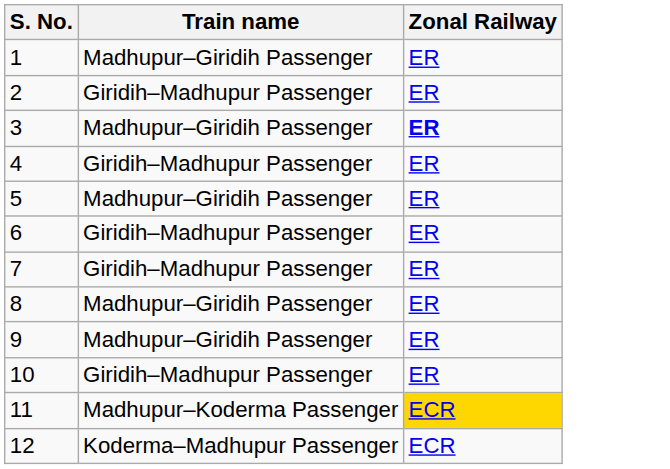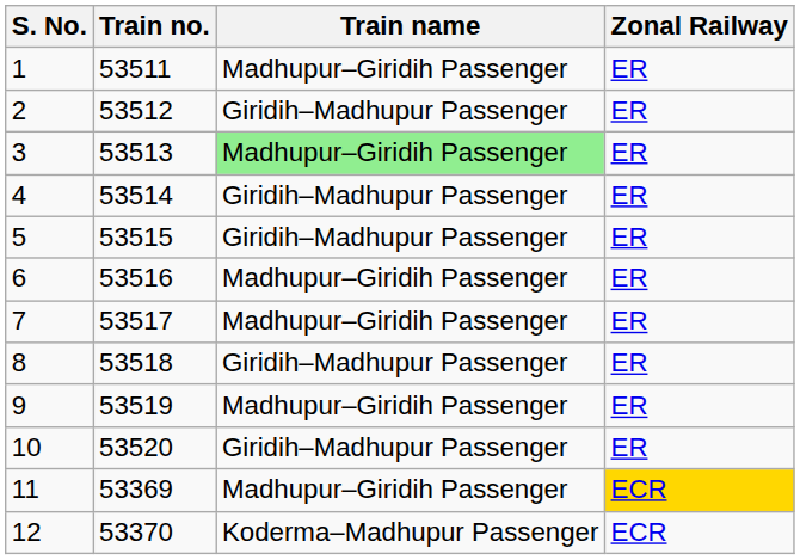 <table class="wikitable sortable">
 <tr>
 <th align="center">S. No.</th>
+<th>Train no.</th>
 <th>Train name</th>
 <th>Zonal Railway</th>
 </tr>
 <tr>
 <td>1</td>
+<td>53511</td>
 <td>Madhupur–Giridih Passenger</td>
 <td><a href='#'>ER</a></td>
 </tr>
 <tr>
 <td>2</td>
+<td>53512</td>
 <td>Giridih–Madhupur Passenger</td>
 <td><a href='#'>ER</a></td>
 </tr>
 <tr>
 <td>3</td>
-<td>Madhupur–Giridih Passenger</td>
-<td><strong><a href='#'>ER</a></strong></td>
+<td>53513</td>
+<td style="background: lightgreen;">Madhupur–Giridih Passenger</td>
+<td><a href='#'>ER</a></td>
 </tr>
 <tr>
 <td>4</td>
+<td>53514</td>
 <td>Giridih–Madhupur Passenger</td>
 <td><a href='#'>ER</a></td>
 </tr>
 <tr>
 <td>5</td>
+<td>53515</td>
+<td>Giridih–Madhupur Passenger</td>
+<td><a href='#'>ER</a></td>
+</tr>
+<tr>
+<td>6</td>
+<td>53516</td>
 <td>Madhupur–Giridih Passenger</td>
 <td><a href='#'>ER</a></td>
 </tr>
 <tr>
-<td>6</td>
+<td>7</td>
+<td>53517</td>
+<td>Madhupur–Giridih Passenger</td>
+<td><a href='#'>ER</a></td>
+</tr>
+<tr>
+<td>8</td>
+<td>53518</td>
 <td>Giridih–Madhupur Passenger</td>
 <td><a href='#'>ER</a></td>
 </tr>
 <tr>
-<td>7</td>
-<td>Giridih–Madhupur Passenger</td>
-<td><a href='#'>ER</a></td>
-</tr>
-<tr>
-<td>8</td>
-<td>Madhupur–Giridih Passenger</td>
-<td><a href='#'>ER</a></td>
-</tr>
-<tr>
 <td>9</td>
+<td>53519</td>
 <td>Madhupur–Giridih Passenger</td>
 <td><a href='#'>ER</a></td>
 </tr>
 <tr>
 <td>10</td>
+<td>53520</td>
 <td>Giridih–Madhupur Passenger</td>
 <td><a href='#'>ER</a></td>
 </tr>
 <tr>
 <td>11</td>
-<td>Madhupur–Koderma Passenger</td>
+<td>53369</td>
+<td>Madhupur–Giridih Passenger</td>
 <td style="background: gold;"><a href='#'>ECR</a></td>
 </tr>
 <tr>
 <td>12</td>
+<td>53370</td>
 <td>Koderma–Madhupur Passenger</td>
 <td><a href='#'>ECR</a></td>
 </tr>
 </table>
